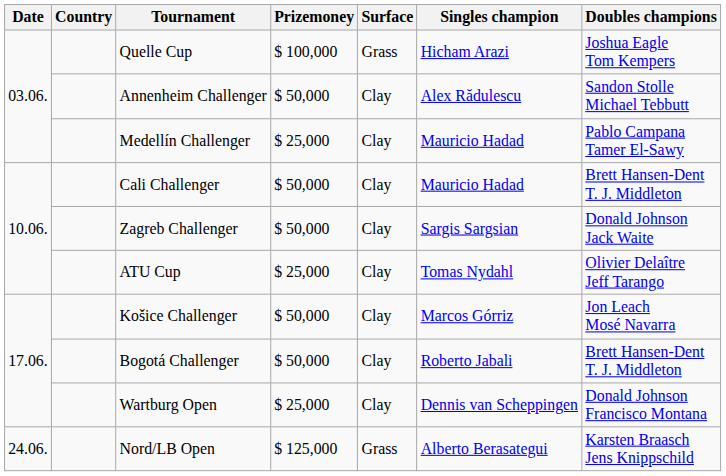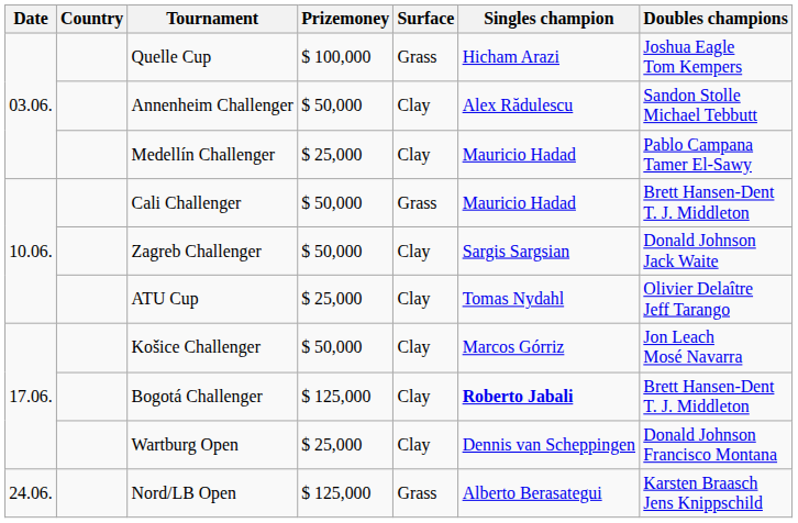 <table class="sortable wikitable" style=font-size:97%>
 <tr>
 <th>Date</th>
 <th>Country</th>
 <th>Tournament</th>
 <th>Prizemoney</th>
 <th>Surface</th>
 <th>Singles champion</th>
 <th>Doubles champions</th>
 </tr>
 <tr>
 <td rowspan="3">03.06.</td>
 <td></td>
 <td>Quelle Cup</td>
 <td>$ 100,000</td>
 <td>Grass</td>
 <td> <a href='#'>Hicham Arazi</a></td>
 <td> <a href='#'>Joshua Eagle</a><br> <a href='#'>Tom Kempers</a></td>
 </tr>
 <tr>
 <td></td>
 <td>Annenheim Challenger</td>
 <td>$ 50,000</td>
 <td>Clay</td>
 <td> <a href='#'>Alex Rădulescu</a></td>
 <td> <a href='#'>Sandon Stolle</a><br> <a href='#'>Michael Tebbutt</a></td>
 </tr>
 <tr>
 <td></td>
 <td>Medellín Challenger</td>
 <td>$ 25,000</td>
 <td>Clay</td>
 <td> <a href='#'>Mauricio Hadad</a></td>
 <td> <a href='#'>Pablo Campana</a><br> <a href='#'>Tamer El-Sawy</a></td>
 </tr>
 <tr>
 <td rowspan="3">10.06.</td>
 <td></td>
 <td>Cali Challenger</td>
 <td>$ 50,000</td>
-<td>Clay</td>
+<td>Grass</td>
 <td> <a href='#'>Mauricio Hadad</a></td>
 <td> <a href='#'>Brett Hansen-Dent</a><br> <a href='#'>T. J. Middleton</a></td>
 </tr>
 <tr>
 <td></td>
 <td>Zagreb Challenger</td>
 <td>$ 50,000</td>
 <td>Clay</td>
 <td> <a href='#'>Sargis Sargsian</a></td>
 <td> <a href='#'>Donald Johnson</a><br> <a href='#'>Jack Waite</a></td>
 </tr>
 <tr>
 <td></td>
 <td>ATU Cup</td>
 <td>$ 25,000</td>
 <td>Clay</td>
 <td> <a href='#'>Tomas Nydahl</a></td>
 <td> <a href='#'>Olivier Delaître</a><br> <a href='#'>Jeff Tarango</a></td>
 </tr>
 <tr>
 <td rowspan="3">17.06.</td>
 <td></td>
 <td>Košice Challenger</td>
 <td>$ 50,000</td>
 <td>Clay</td>
 <td> <a href='#'>Marcos Górriz</a></td>
 <td> <a href='#'>Jon Leach</a><br> <a href='#'>Mosé Navarra</a></td>
 </tr>
 <tr>
 <td></td>
 <td>Bogotá Challenger</td>
-<td>$ 50,000</td>
+<td>$ 125,000</td>
 <td>Clay</td>
-<td> <a href='#'>Roberto Jabali</a></td>
+<td><strong> <a href='#'>Roberto Jabali</a></strong></td>
 <td> <a href='#'>Brett Hansen-Dent</a><br> <a href='#'>T. J. Middleton</a></td>
 </tr>
 <tr>
 <td></td>
 <td>Wartburg Open</td>
 <td>$ 25,000</td>
 <td>Clay</td>
 <td> <a href='#'>Dennis van Scheppingen</a></td>
 <td> <a href='#'>Donald Johnson</a><br> <a href='#'>Francisco Montana</a></td>
 </tr>
 <tr>
 <td>24.06.</td>
 <td></td>
 <td>Nord/LB Open</td>
 <td>$ 125,000</td>
 <td>Grass</td>
 <td> <a href='#'>Alberto Berasategui</a></td>
 <td> <a href='#'>Karsten Braasch</a><br> <a href='#'>Jens Knippschild</a></td>
 </tr>
 </table>
